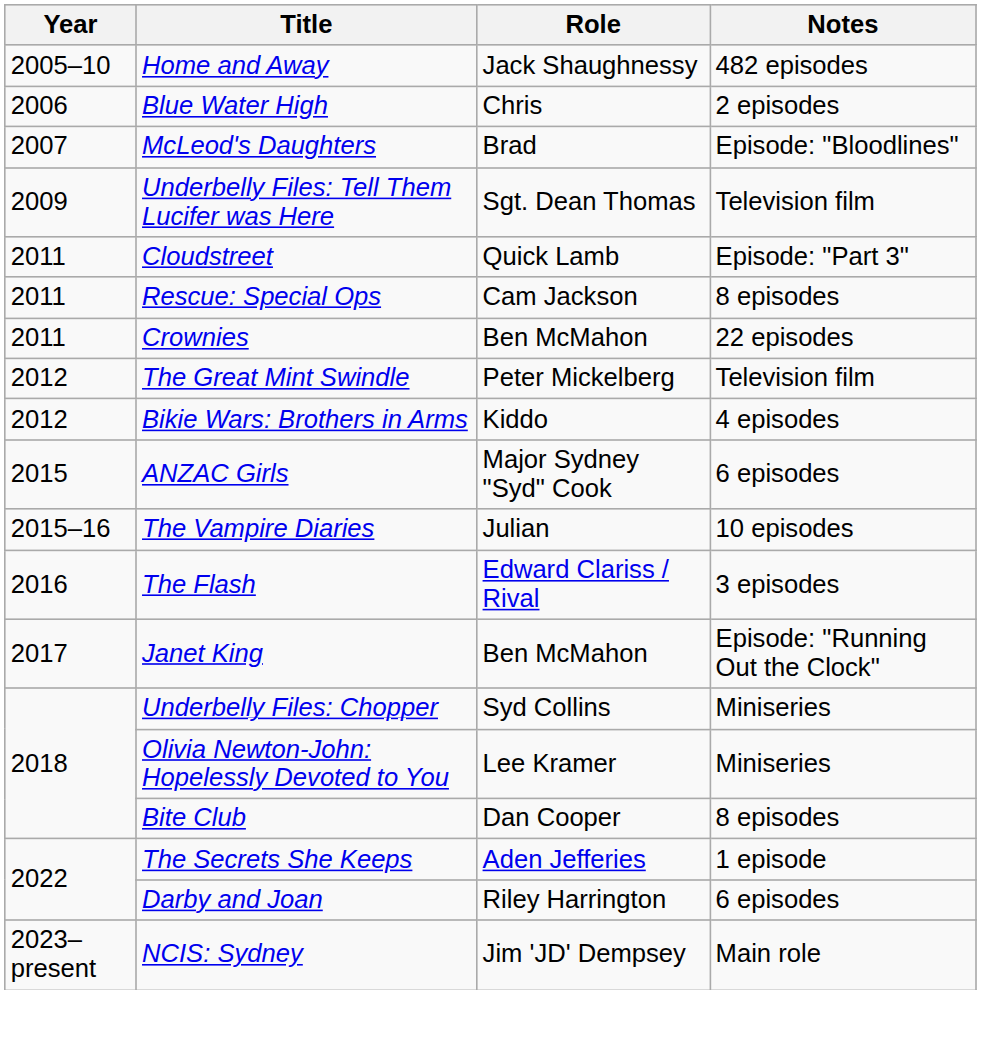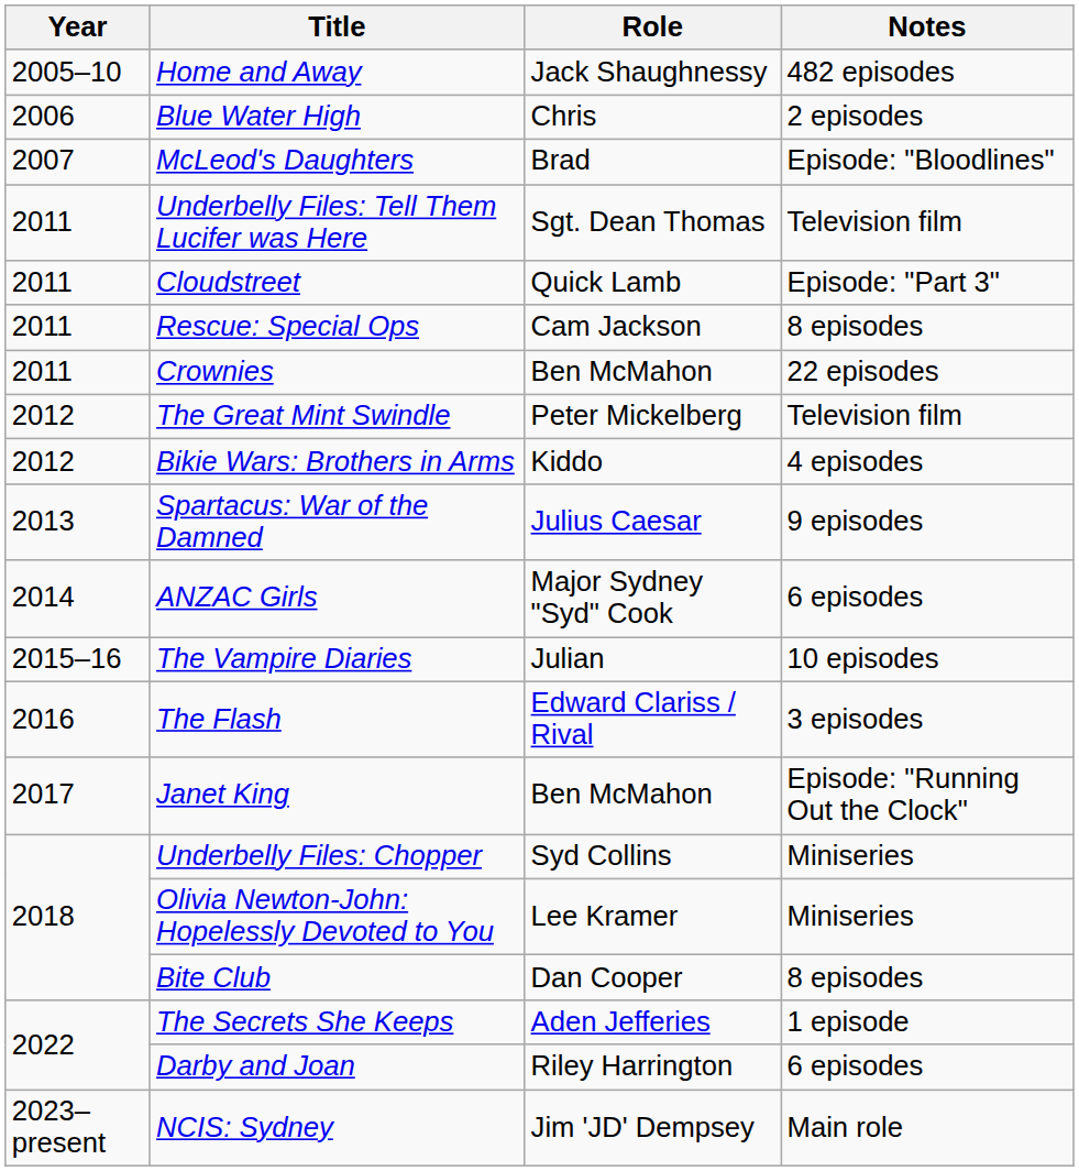 <table class="wikitable sortable">
 <tr>
 <th>Year</th>
 <th>Title</th>
 <th>Role</th>
 <th class="unsortable">Notes</th>
 </tr>
 <tr>
 <td>2005–10</td>
 <td><em><a href='#'>Home and Away</a></em></td>
 <td>Jack Shaughnessy</td>
 <td>482 episodes</td>
 </tr>
 <tr>
 <td>2006</td>
 <td><em><a href='#'>Blue Water High</a></em></td>
 <td>Chris</td>
 <td>2 episodes</td>
 </tr>
 <tr>
 <td>2007</td>
 <td><em><a href='#'>McLeod's Daughters</a></em></td>
 <td>Brad</td>
 <td>Episode: "Bloodlines"</td>
 </tr>
 <tr>
-<td>2009</td>
+<td>2011</td>
 <td><em><a href='#'>Underbelly Files: Tell Them Lucifer was Here</a></em></td>
 <td>Sgt. Dean Thomas</td>
 <td>Television film</td>
 </tr>
 <tr>
 <td>2011</td>
 <td><em><a href='#'>Cloudstreet</a></em></td>
 <td>Quick Lamb</td>
 <td>Episode: "Part 3"</td>
 </tr>
 <tr>
 <td>2011</td>
 <td><em><a href='#'>Rescue: Special Ops</a></em></td>
 <td>Cam Jackson</td>
 <td>8 episodes</td>
 </tr>
 <tr>
 <td>2011</td>
 <td><em><a href='#'>Crownies</a></em></td>
 <td>Ben McMahon</td>
 <td>22 episodes</td>
 </tr>
 <tr>
 <td>2012</td>
 <td><em><a href='#'>The Great Mint Swindle</a></em></td>
 <td>Peter Mickelberg</td>
 <td>Television film</td>
 </tr>
 <tr>
 <td>2012</td>
 <td><em><a href='#'>Bikie Wars: Brothers in Arms</a></em></td>
 <td>Kiddo</td>
 <td>4 episodes</td>
 </tr>
 <tr>
-<td>2015</td>
+<td>2013</td>
+<td><em><a href='#'>Spartacus: War of the Damned</a></em></td>
+<td><a href='#'>Julius Caesar</a></td>
+<td>9 episodes</td>
+</tr>
+<tr>
+<td>2014</td>
 <td><em><a href='#'>ANZAC Girls</a></em></td>
 <td>Major Sydney "Syd" Cook</td>
 <td>6 episodes</td>
 </tr>
 <tr>
 <td>2015–16</td>
 <td><em><a href='#'>The Vampire Diaries</a></em></td>
 <td>Julian</td>
 <td>10 episodes</td>
 </tr>
 <tr>
 <td>2016</td>
 <td><em><a href='#'>The Flash</a></em></td>
 <td><a href='#'>Edward Clariss / Rival</a></td>
 <td>3 episodes</td>
 </tr>
 <tr>
 <td>2017</td>
 <td><em><a href='#'>Janet King</a></em></td>
 <td>Ben McMahon</td>
 <td>Episode: "Running Out the Clock"</td>
 </tr>
 <tr>
 <td rowspan="3">2018</td>
 <td><em><a href='#'>Underbelly Files: Chopper</a></em></td>
 <td>Syd Collins</td>
 <td>Miniseries</td>
 </tr>
 <tr>
 <td><em><a href='#'>Olivia Newton-John: Hopelessly Devoted to You</a></em></td>
 <td>Lee Kramer</td>
 <td>Miniseries</td>
 </tr>
 <tr>
 <td><em><a href='#'>Bite Club</a></em></td>
 <td>Dan Cooper</td>
 <td>8 episodes</td>
 </tr>
 <tr>
 <td rowspan="2">2022</td>
 <td><em><a href='#'>The Secrets She Keeps</a></em></td>
 <td><a href='#'>Aden Jefferies</a></td>
 <td>1 episode</td>
 </tr>
 <tr>
 <td><em><a href='#'>Darby and Joan</a></em></td>
 <td>Riley Harrington</td>
 <td>6 episodes</td>
 </tr>
 <tr>
 <td>2023–present</td>
 <td><em><a href='#'>NCIS: Sydney</a></em> </td>
 <td>Jim 'JD' Dempsey</td>
 <td>Main role</td>
 </tr>
 </table>
